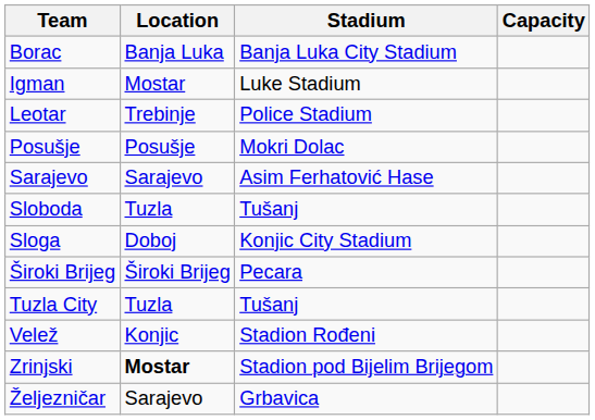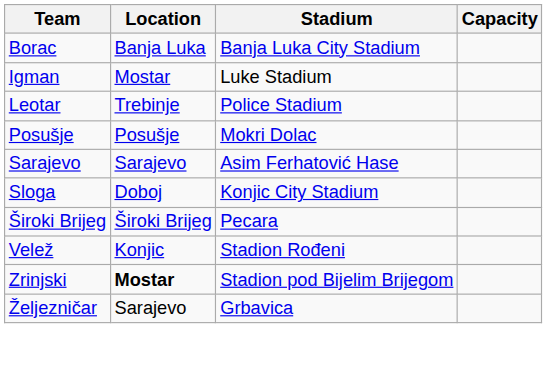 <table class="wikitable sortable">
 <tr>
 <th>Team</th>
 <th>Location</th>
 <th>Stadium</th>
 <th>Capacity</th>
 </tr>
 <tr>
 <td><a href='#'>Borac</a></td>
 <td><a href='#'>Banja Luka</a></td>
 <td><a href='#'>Banja Luka City Stadium</a></td>
 <td style="text-align:center"></td>
 </tr>
 <tr>
 <td><a href='#'>Igman</a></td>
 <td><a href='#'>Mostar</a> </td>
 <td>Luke Stadium</td>
 <td style="text-align:center"></td>
 </tr>
 <tr>
 <td><a href='#'>Leotar</a></td>
 <td><a href='#'>Trebinje</a></td>
 <td><a href='#'>Police Stadium</a></td>
 <td style="text-align:center"></td>
 </tr>
 <tr>
 <td><a href='#'>Posušje</a></td>
 <td><a href='#'>Posušje</a></td>
 <td><a href='#'>Mokri Dolac</a></td>
 <td style="text-align:center"></td>
 </tr>
 <tr>
 <td><a href='#'>Sarajevo</a></td>
 <td><a href='#'>Sarajevo</a> </td>
 <td><a href='#'>Asim Ferhatović Hase</a></td>
 <td style="text-align:center"></td>
 </tr>
 <tr>
-<td><a href='#'>Sloboda</a></td>
-<td><a href='#'>Tuzla</a></td>
-<td><a href='#'>Tušanj</a></td>
-<td style="text-align:center"></td>
-</tr>
-<tr>
 <td><a href='#'>Sloga</a></td>
 <td><a href='#'>Doboj</a></td>
 <td><a href='#'>Konjic City Stadium</a></td>
 <td style="text-align:center"></td>
 </tr>
 <tr>
 <td><a href='#'>Široki Brijeg</a></td>
 <td><a href='#'>Široki Brijeg</a></td>
 <td><a href='#'>Pecara</a></td>
-<td style="text-align:center"></td>
-</tr>
-<tr>
-<td><a href='#'>Tuzla City</a></td>
-<td><a href='#'>Tuzla</a></td>
-<td><a href='#'>Tušanj</a></td>
 <td style="text-align:center"></td>
 </tr>
 <tr>
 <td><a href='#'>Velež</a></td>
 <td><a href='#'>Konjic</a></td>
 <td><a href='#'>Stadion Rođeni</a></td>
 <td style="text-align:center"></td>
 </tr>
 <tr>
 <td><a href='#'>Zrinjski</a></td>
 <td><strong>Mostar</strong></td>
 <td><a href='#'>Stadion pod Bijelim Brijegom</a></td>
 <td style="text-align:center"></td>
 </tr>
 <tr>
 <td><a href='#'>Željezničar</a></td>
 <td>Sarajevo </td>
 <td><a href='#'>Grbavica</a></td>
 <td style="text-align:center"></td>
 </tr>
 </table>
